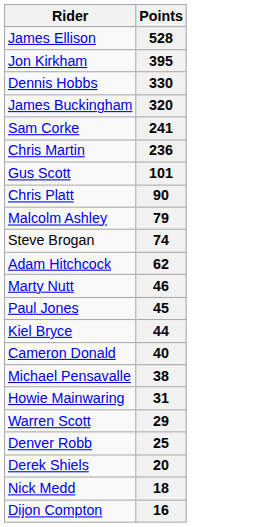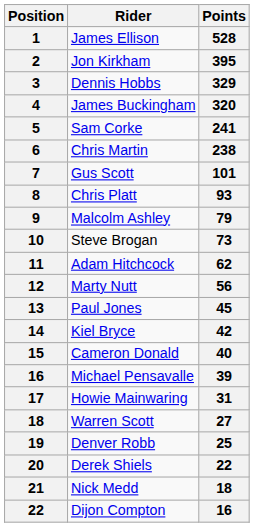 <table class="wikitable" style="font-size: 85%">
 <tr>
+<th>Position</th>
 <th>Rider</th>
 <th>Points</th>
 </tr>
 <tr>
+<th>1</th>
 <td> <a href='#'>James Ellison</a></td>
 <th>528</th>
 </tr>
 <tr>
+<th>2</th>
 <td> <a href='#'>Jon Kirkham</a></td>
 <th>395</th>
 </tr>
 <tr>
+<th>3</th>
 <td> <a href='#'>Dennis Hobbs</a></td>
-<th>330</th>
+<th>329</th>
 </tr>
 <tr>
+<th>4</th>
 <td> <a href='#'>James Buckingham</a></td>
 <th>320</th>
 </tr>
 <tr>
+<th>5</th>
 <td> <a href='#'>Sam Corke</a></td>
 <th>241</th>
 </tr>
 <tr>
+<th>6</th>
 <td> <a href='#'>Chris Martin</a></td>
-<th>236</th>
+<th>238</th>
 </tr>
 <tr>
+<th>7</th>
 <td> <a href='#'>Gus Scott</a></td>
 <th>101</th>
 </tr>
 <tr>
+<th>8</th>
 <td> <a href='#'>Chris Platt</a></td>
-<th>90</th>
+<th>93</th>
 </tr>
 <tr>
+<th>9</th>
 <td> <a href='#'>Malcolm Ashley</a></td>
 <th>79</th>
 </tr>
 <tr>
+<th>10</th>
 <td> Steve Brogan</td>
-<th>74</th>
+<th>73</th>
 </tr>
 <tr>
+<th>11</th>
 <td> <a href='#'>Adam Hitchcock</a></td>
 <th>62</th>
 </tr>
 <tr>
+<th>12</th>
 <td> <a href='#'>Marty Nutt</a></td>
-<th>46</th>
+<th>56</th>
 </tr>
 <tr>
+<th>13</th>
 <td> <a href='#'>Paul Jones</a></td>
 <th>45</th>
 </tr>
 <tr>
+<th>14</th>
 <td> <a href='#'>Kiel Bryce</a></td>
-<th>44</th>
+<th>42</th>
 </tr>
 <tr>
+<th>15</th>
 <td> <a href='#'>Cameron Donald</a></td>
 <th>40</th>
 </tr>
 <tr>
+<th>16</th>
 <td> <a href='#'>Michael Pensavalle</a></td>
-<th>38</th>
+<th>39</th>
 </tr>
 <tr>
+<th>17</th>
 <td> <a href='#'>Howie Mainwaring</a></td>
 <th>31</th>
 </tr>
 <tr>
+<th>18</th>
 <td> <a href='#'>Warren Scott</a></td>
-<th>29</th>
+<th>27</th>
 </tr>
 <tr>
+<th>19</th>
 <td> <a href='#'>Denver Robb</a></td>
 <th>25</th>
 </tr>
 <tr>
+<th>20</th>
 <td> <a href='#'>Derek Shiels</a></td>
-<th>20</th>
+<th>22</th>
 </tr>
 <tr>
+<th>21</th>
 <td> <a href='#'>Nick Medd</a></td>
 <th>18</th>
 </tr>
 <tr>
+<th>22</th>
 <td> <a href='#'>Dijon Compton</a></td>
 <th>16</th>
 </tr>
 </table>
